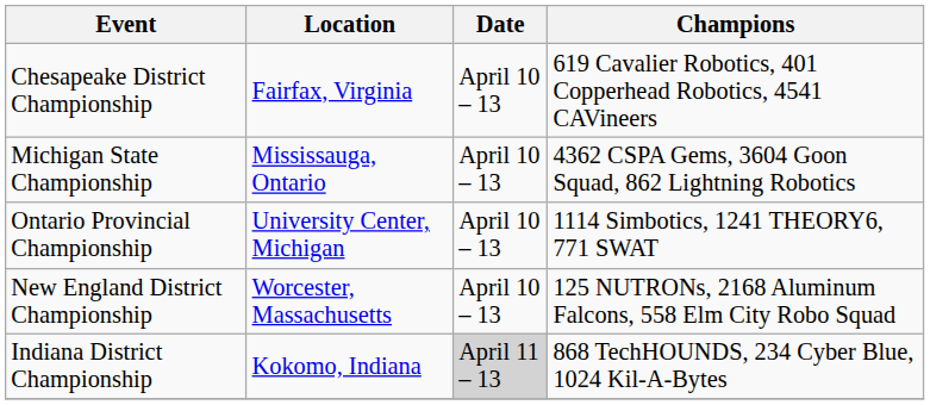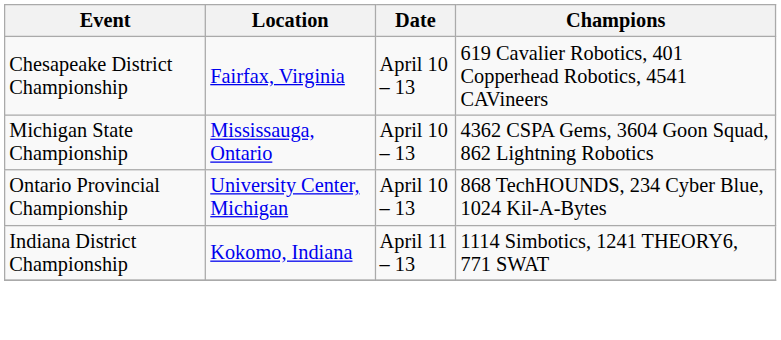 <table class="wikitable">
 <tr>
 <th>Event</th>
 <th>Location</th>
 <th>Date</th>
 <th>Champions</th>
 </tr>
 <tr>
 <td>Chesapeake District Championship</td>
 <td><a href='#'>Fairfax, Virginia</a></td>
 <td>April 10 – 13</td>
 <td>619 Cavalier Robotics, 401 Copperhead Robotics, 4541 CAVineers</td>
 </tr>
 <tr>
 <td>Michigan State Championship</td>
 <td><a href='#'>Mississauga, Ontario</a></td>
 <td>April 10 – 13</td>
 <td>4362 CSPA Gems, 3604 Goon Squad, 862 Lightning Robotics</td>
 </tr>
 <tr>
 <td>Ontario Provincial Championship</td>
 <td><a href='#'>University Center, Michigan</a></td>
 <td>April 10 – 13</td>
-<td>1114 Simbotics, 1241 THEORY6, 771 SWAT</td>
-</tr>
-<tr>
-<td>New England District Championship</td>
-<td><a href='#'>Worcester, Massachusetts</a></td>
-<td>April 10 – 13</td>
-<td>125 NUTRONs, 2168 Aluminum Falcons, 558 Elm City Robo Squad</td>
+<td>868 TechHOUNDS, 234 Cyber Blue, 1024 Kil-A-Bytes</td>
 </tr>
 <tr>
 <td>Indiana District Championship</td>
 <td><a href='#'>Kokomo, Indiana</a></td>
-<td style="background: lightgrey;">April 11 – 13</td>
-<td>868 TechHOUNDS, 234 Cyber Blue, 1024 Kil-A-Bytes</td>
+<td>April 11 – 13</td>
+<td>1114 Simbotics, 1241 THEORY6, 771 SWAT</td>
 </tr>
 <tr>
 </tr>
 </table>
